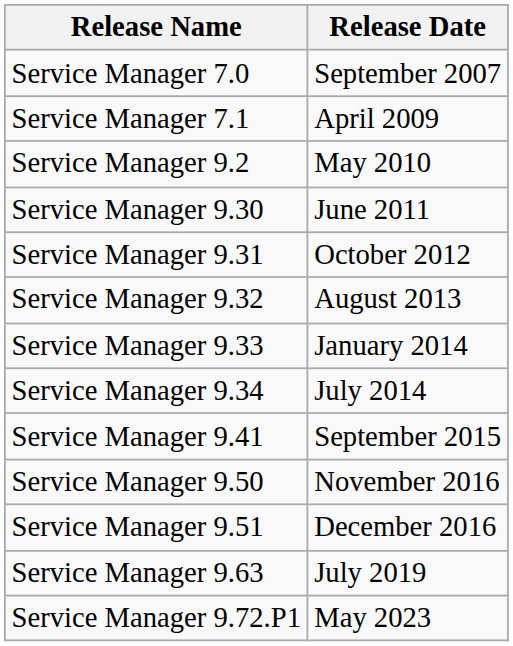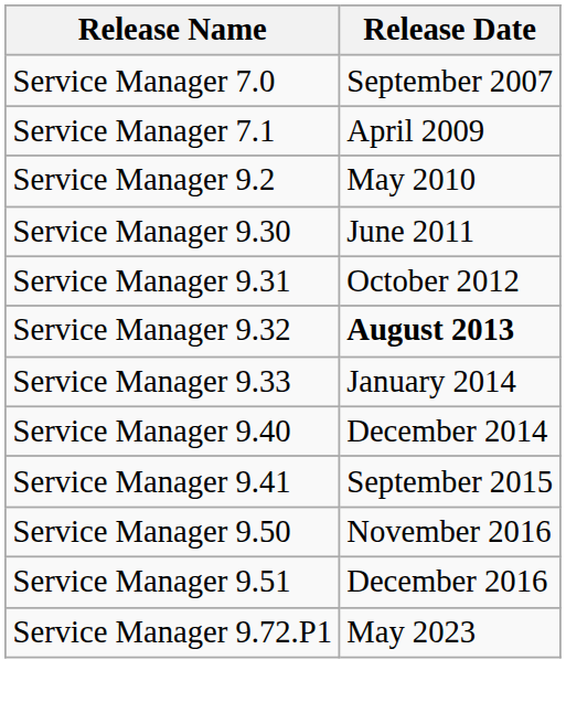 <table class="wikitable">
 <tr>
 <th>Release Name</th>
 <th>Release Date</th>
 </tr>
 <tr>
 <td>Service Manager 7.0</td>
 <td>September 2007</td>
 </tr>
 <tr>
 <td>Service Manager 7.1</td>
 <td>April 2009</td>
 </tr>
 <tr>
 <td>Service Manager 9.2</td>
 <td>May 2010</td>
 </tr>
 <tr>
 <td>Service Manager 9.30</td>
 <td>June 2011</td>
 </tr>
 <tr>
 <td>Service Manager 9.31</td>
 <td>October 2012</td>
 </tr>
 <tr>
 <td>Service Manager 9.32</td>
-<td>August 2013</td>
+<td><strong>August 2013</strong></td>
 </tr>
 <tr>
 <td>Service Manager 9.33</td>
 <td>January 2014</td>
 </tr>
 <tr>
-<td>Service Manager 9.34</td>
-<td>July 2014</td>
+<td>Service Manager 9.40</td>
+<td>December 2014</td>
 </tr>
 <tr>
 <td>Service Manager 9.41</td>
 <td>September 2015</td>
 </tr>
 <tr>
 <td>Service Manager 9.50</td>
 <td>November 2016</td>
 </tr>
 <tr>
 <td>Service Manager 9.51</td>
 <td>December 2016</td>
 </tr>
 <tr>
-<td>Service Manager 9.63</td>
-<td>July 2019</td>
-</tr>
-<tr>
 <td>Service Manager 9.72.P1</td>
 <td>May 2023</td>
 </tr>
 </table>
